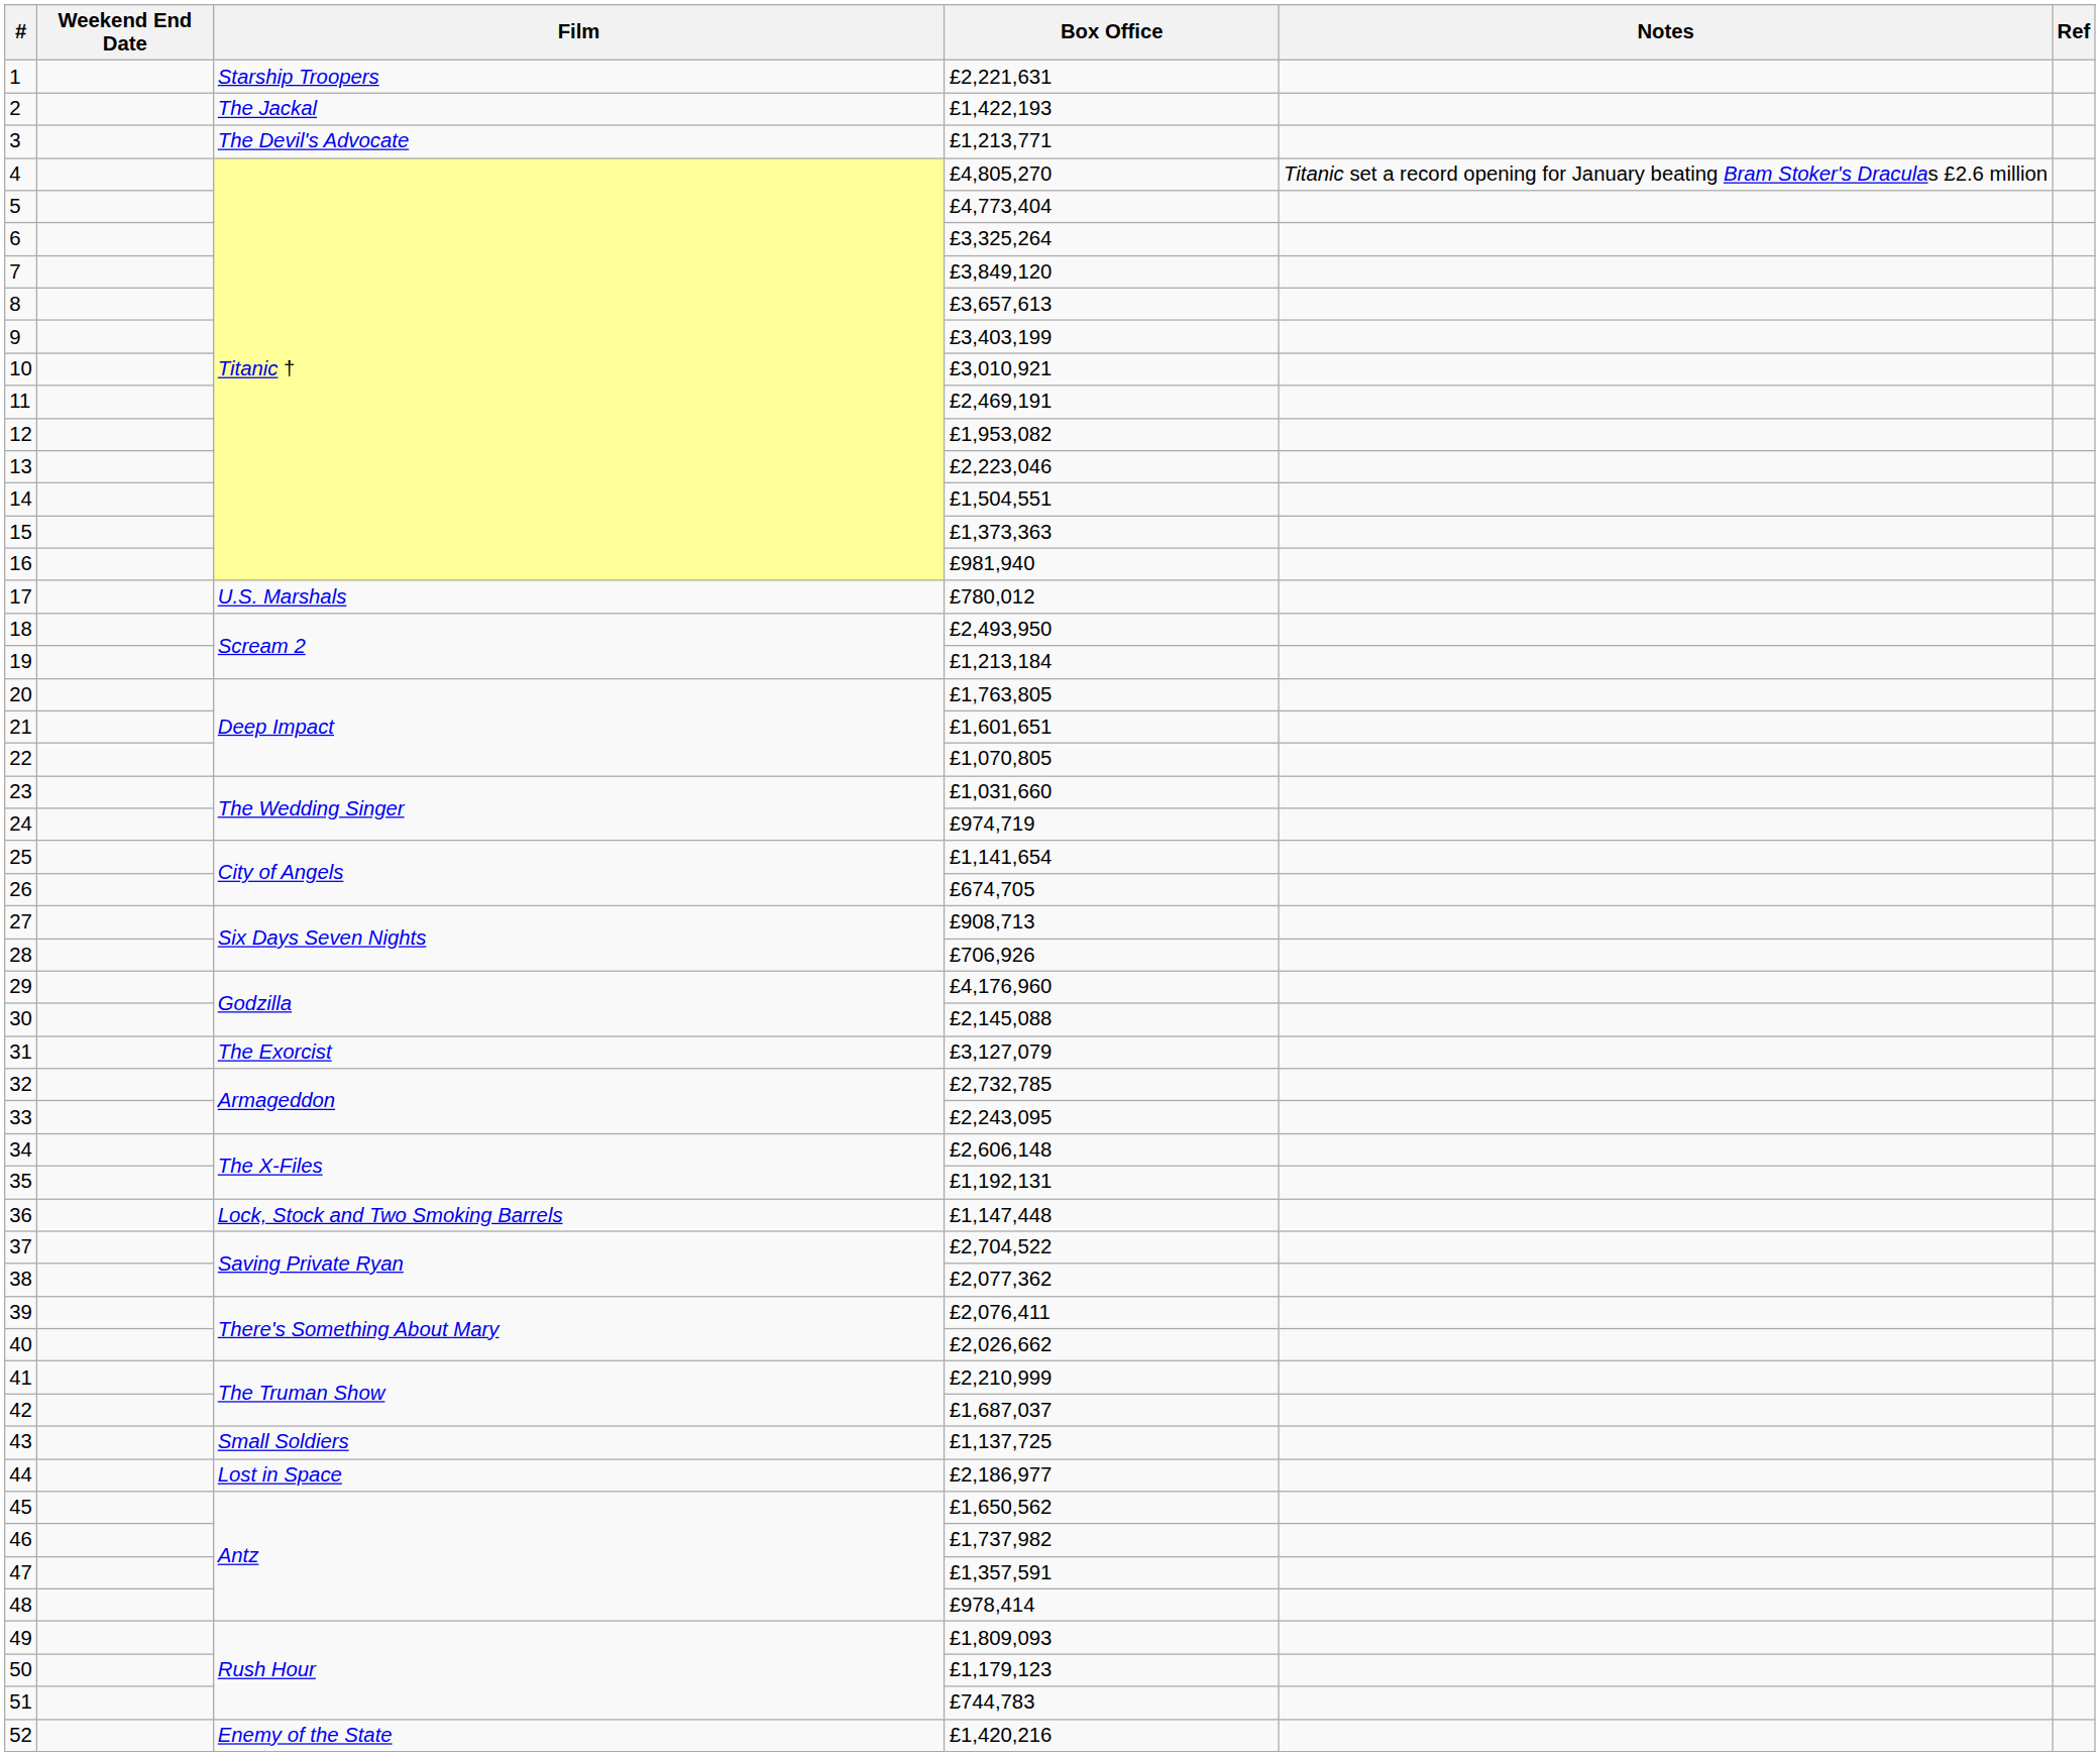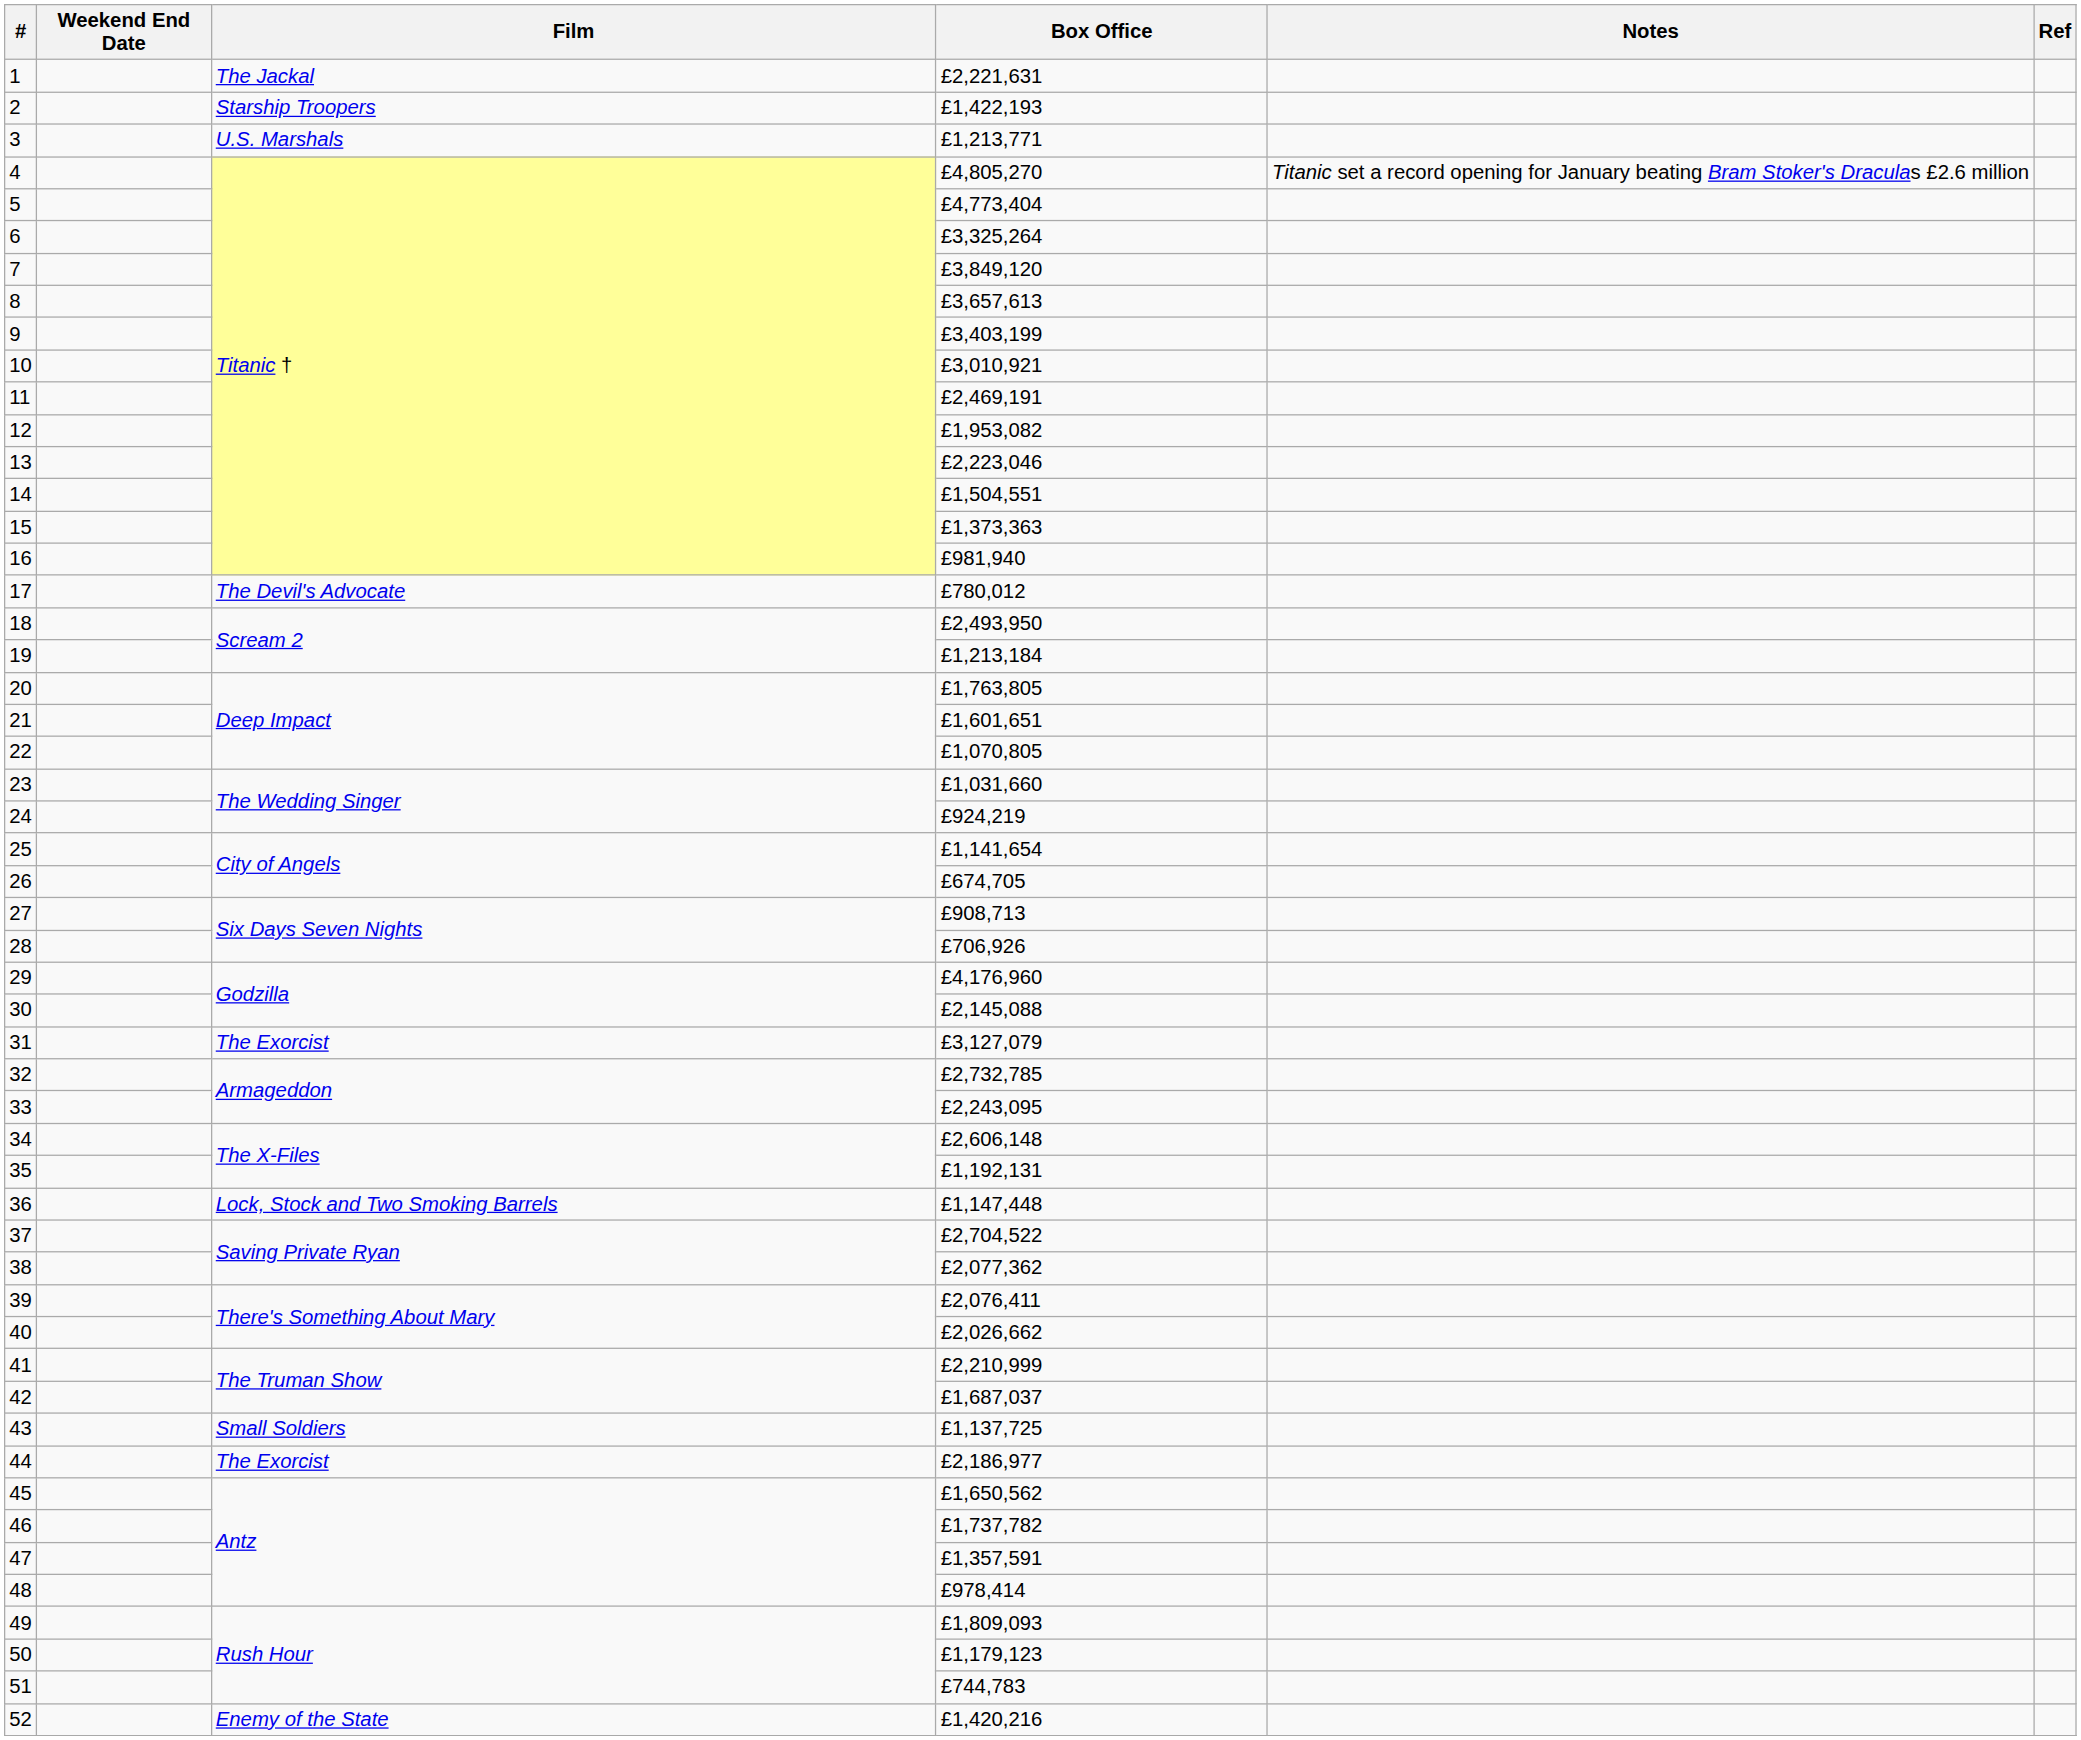 <table class="wikitable sortable">
 <tr>
 <th abbr="Week">#</th>
 <th abbr="Date" style="width:130px">Weekend End Date</th>
 <th width="35%">Film</th>
 <th width="16%">Box Office</th>
 <th>Notes</th>
 <th>Ref</th>
 </tr>
 <tr>
 <td>1</td>
 <td></td>
-<td><em><a href='#'>Starship Troopers</a></em></td>
+<td><em><a href='#'>The Jackal</a></em></td>
 <td>£2,221,631</td>
 <td></td>
 <td></td>
 </tr>
 <tr>
 <td>2</td>
 <td></td>
-<td><em><a href='#'>The Jackal</a></em></td>
+<td><em><a href='#'>Starship Troopers</a></em></td>
 <td>£1,422,193</td>
 <td></td>
 <td></td>
 </tr>
 <tr>
 <td>3</td>
 <td></td>
-<td><em><a href='#'>The Devil's Advocate</a></em></td>
+<td><em><a href='#'>U.S. Marshals</a></em></td>
 <td>£1,213,771</td>
 <td></td>
 <td></td>
 </tr>
 <tr>
 <td>4</td>
 <td></td>
 <td rowspan="13" style="background-color:#FFFF99"><em><a href='#'>Titanic</a></em> †</td>
 <td>£4,805,270</td>
 <td><em>Titanic</em> set a record opening for January beating <em><a href='#'>Bram Stoker's Dracula</a></em>s £2.6 million</td>
 <td></td>
 </tr>
 <tr>
 <td>5</td>
 <td></td>
 <td>£4,773,404</td>
 <td></td>
 <td></td>
 </tr>
 <tr>
 <td>6</td>
 <td></td>
 <td>£3,325,264</td>
 <td></td>
 <td></td>
 </tr>
 <tr>
 <td>7</td>
 <td></td>
 <td>£3,849,120</td>
 <td></td>
 <td></td>
 </tr>
 <tr>
 <td>8</td>
 <td></td>
 <td>£3,657,613</td>
 <td></td>
 <td></td>
 </tr>
 <tr>
 <td>9</td>
 <td></td>
 <td>£3,403,199</td>
 <td></td>
 <td></td>
 </tr>
 <tr>
 <td>10</td>
 <td></td>
 <td>£3,010,921</td>
 <td></td>
 <td></td>
 </tr>
 <tr>
 <td>11</td>
 <td></td>
 <td>£2,469,191</td>
 <td></td>
 <td></td>
 </tr>
 <tr>
 <td>12</td>
 <td></td>
 <td>£1,953,082</td>
 <td></td>
 <td></td>
 </tr>
 <tr>
 <td>13</td>
 <td></td>
 <td>£2,223,046</td>
 <td></td>
 <td></td>
 </tr>
 <tr>
 <td>14</td>
 <td></td>
 <td>£1,504,551</td>
 <td></td>
 <td></td>
 </tr>
 <tr>
 <td>15</td>
 <td></td>
 <td>£1,373,363</td>
 <td></td>
 <td></td>
 </tr>
 <tr>
 <td>16</td>
 <td></td>
 <td>£981,940</td>
 <td></td>
 <td></td>
 </tr>
 <tr>
 <td>17</td>
 <td></td>
-<td><em><a href='#'>U.S. Marshals</a></em></td>
+<td><em><a href='#'>The Devil's Advocate</a></em></td>
 <td>£780,012</td>
 <td></td>
 <td></td>
 </tr>
 <tr>
 <td>18</td>
 <td></td>
 <td rowspan="2"><em><a href='#'>Scream 2</a></em></td>
 <td>£2,493,950</td>
 <td></td>
 <td></td>
 </tr>
 <tr>
 <td>19</td>
 <td></td>
 <td>£1,213,184</td>
 <td></td>
 <td></td>
 </tr>
 <tr>
 <td>20</td>
 <td></td>
 <td rowspan="3"><em><a href='#'>Deep Impact</a></em></td>
 <td>£1,763,805</td>
 <td></td>
 <td></td>
 </tr>
 <tr>
 <td>21</td>
 <td></td>
 <td>£1,601,651</td>
 <td></td>
 <td></td>
 </tr>
 <tr>
 <td>22</td>
 <td></td>
 <td>£1,070,805</td>
 <td></td>
 <td></td>
 </tr>
 <tr>
 <td>23</td>
 <td></td>
 <td rowspan="2"><em><a href='#'>The Wedding Singer</a></em></td>
 <td>£1,031,660</td>
 <td></td>
 <td></td>
 </tr>
 <tr>
 <td>24</td>
 <td></td>
-<td>£974,719</td>
+<td>£924,219</td>
 <td></td>
 <td></td>
 </tr>
 <tr>
 <td>25</td>
 <td></td>
 <td rowspan="2"><em><a href='#'>City of Angels</a></em></td>
 <td>£1,141,654</td>
 <td></td>
 <td></td>
 </tr>
 <tr>
 <td>26</td>
 <td></td>
 <td>£674,705</td>
 <td></td>
 <td></td>
 </tr>
 <tr>
 <td>27</td>
 <td></td>
 <td rowspan="2"><em><a href='#'>Six Days Seven Nights</a></em></td>
 <td>£908,713</td>
 <td></td>
 <td></td>
 </tr>
 <tr>
 <td>28</td>
 <td></td>
 <td>£706,926</td>
 <td></td>
 <td></td>
 </tr>
 <tr>
 <td>29</td>
 <td></td>
 <td rowspan="2"><em><a href='#'>Godzilla</a></em></td>
 <td>£4,176,960</td>
 <td></td>
 <td></td>
 </tr>
 <tr>
 <td>30</td>
 <td></td>
 <td>£2,145,088</td>
 <td></td>
 <td></td>
 </tr>
 <tr>
 <td>31</td>
 <td></td>
 <td><em><a href='#'>The Exorcist</a></em></td>
 <td>£3,127,079</td>
 <td></td>
 <td></td>
 </tr>
 <tr>
 <td>32</td>
 <td></td>
 <td rowspan="2"><em><a href='#'>Armageddon</a></em></td>
 <td>£2,732,785</td>
 <td></td>
 <td></td>
 </tr>
 <tr>
 <td>33</td>
 <td></td>
 <td>£2,243,095</td>
 <td></td>
 <td></td>
 </tr>
 <tr>
 <td>34</td>
 <td></td>
 <td rowspan="2"><em><a href='#'>The X-Files</a></em></td>
 <td>£2,606,148</td>
 <td></td>
 <td></td>
 </tr>
 <tr>
 <td>35</td>
 <td></td>
 <td>£1,192,131</td>
 <td></td>
 <td></td>
 </tr>
 <tr>
 <td>36</td>
 <td></td>
 <td><em><a href='#'>Lock, Stock and Two Smoking Barrels</a></em></td>
 <td>£1,147,448</td>
 <td></td>
 <td></td>
 </tr>
 <tr>
 <td>37</td>
 <td></td>
 <td rowspan="2"><em><a href='#'>Saving Private Ryan</a></em></td>
 <td>£2,704,522</td>
 <td></td>
 <td></td>
 </tr>
 <tr>
 <td>38</td>
 <td></td>
 <td>£2,077,362</td>
 <td></td>
 <td></td>
 </tr>
 <tr>
 <td>39</td>
 <td></td>
 <td rowspan="2"><em><a href='#'>There's Something About Mary</a></em></td>
 <td>£2,076,411</td>
 <td></td>
 <td></td>
 </tr>
 <tr>
 <td>40</td>
 <td></td>
 <td>£2,026,662</td>
 <td></td>
 <td></td>
 </tr>
 <tr>
 <td>41</td>
 <td></td>
 <td rowspan="2"><em><a href='#'>The Truman Show</a></em></td>
 <td>£2,210,999</td>
 <td></td>
 <td></td>
 </tr>
 <tr>
 <td>42</td>
 <td></td>
 <td>£1,687,037</td>
 <td></td>
 <td></td>
 </tr>
 <tr>
 <td>43</td>
 <td></td>
 <td><em><a href='#'>Small Soldiers</a></em></td>
 <td>£1,137,725</td>
 <td></td>
 <td></td>
 </tr>
 <tr>
 <td>44</td>
 <td></td>
-<td><em><a href='#'>Lost in Space</a></em></td>
+<td><em><a href='#'>The Exorcist</a></em></td>
 <td>£2,186,977</td>
 <td></td>
 <td></td>
 </tr>
 <tr>
 <td>45</td>
 <td></td>
 <td rowspan="4"><em><a href='#'>Antz</a></em></td>
 <td>£1,650,562</td>
 <td></td>
 <td></td>
 </tr>
 <tr>
 <td>46</td>
 <td></td>
-<td>£1,737,982</td>
+<td>£1,737,782</td>
 <td></td>
 <td></td>
 </tr>
 <tr>
 <td>47</td>
 <td></td>
 <td>£1,357,591</td>
 <td></td>
 <td></td>
 </tr>
 <tr>
 <td>48</td>
 <td></td>
 <td>£978,414</td>
 <td></td>
 <td></td>
 </tr>
 <tr>
 <td>49</td>
 <td></td>
 <td rowspan="3"><em><a href='#'>Rush Hour</a></em></td>
 <td>£1,809,093</td>
 <td></td>
 <td></td>
 </tr>
 <tr>
 <td>50</td>
 <td></td>
 <td>£1,179,123</td>
 <td></td>
 <td></td>
 </tr>
 <tr>
 <td>51</td>
 <td></td>
 <td>£744,783</td>
 <td></td>
 <td></td>
 </tr>
 <tr>
 <td>52</td>
 <td></td>
 <td><em><a href='#'>Enemy of the State</a></em></td>
 <td>£1,420,216</td>
 <td></td>
 <td></td>
 </tr>
 <tr>
 </tr>
 </table>
